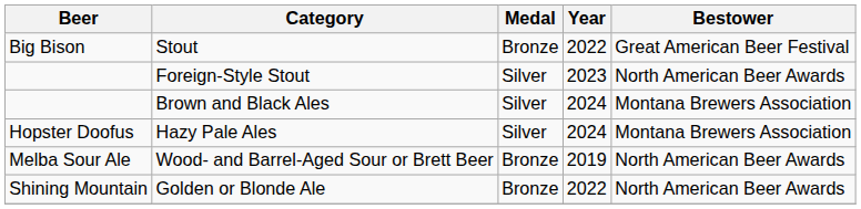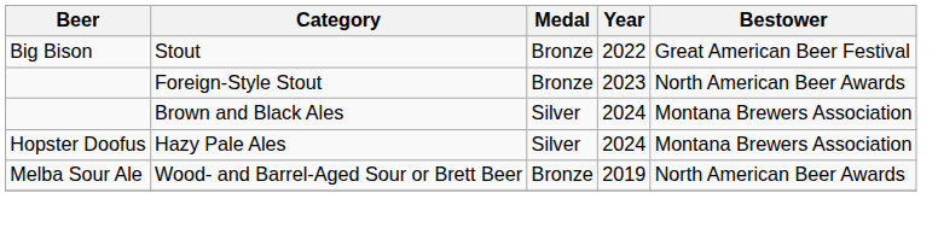 <table class="wikitable">
 <tr>
 <th>Beer</th>
 <th>Category</th>
 <th>Medal</th>
 <th>Year</th>
 <th>Bestower</th>
 </tr>
 <tr>
 <td>Big Bison</td>
 <td>Stout</td>
 <td>Bronze</td>
 <td>2022</td>
 <td>Great American Beer Festival</td>
 </tr>
 <tr>
 <td></td>
 <td>Foreign-Style Stout</td>
-<td>Silver</td>
+<td>Bronze</td>
 <td>2023</td>
 <td>North American Beer Awards</td>
 </tr>
 <tr>
 <td></td>
 <td>Brown and Black Ales</td>
 <td>Silver</td>
 <td>2024</td>
 <td>Montana Brewers Association</td>
 </tr>
 <tr>
 <td>Hopster Doofus</td>
 <td>Hazy Pale Ales</td>
 <td>Silver</td>
 <td>2024</td>
 <td>Montana Brewers Association</td>
 </tr>
 <tr>
 <td>Melba Sour Ale</td>
 <td>Wood- and Barrel-Aged Sour or Brett Beer</td>
 <td>Bronze</td>
 <td>2019</td>
 <td>North American Beer Awards</td>
 </tr>
 <tr>
-<td>Shining Mountain</td>
-<td>Golden or Blonde Ale</td>
-<td>Bronze</td>
-<td>2022</td>
-<td>North American Beer Awards</td>
-</tr>
-<tr>
 </tr>
 </table>
